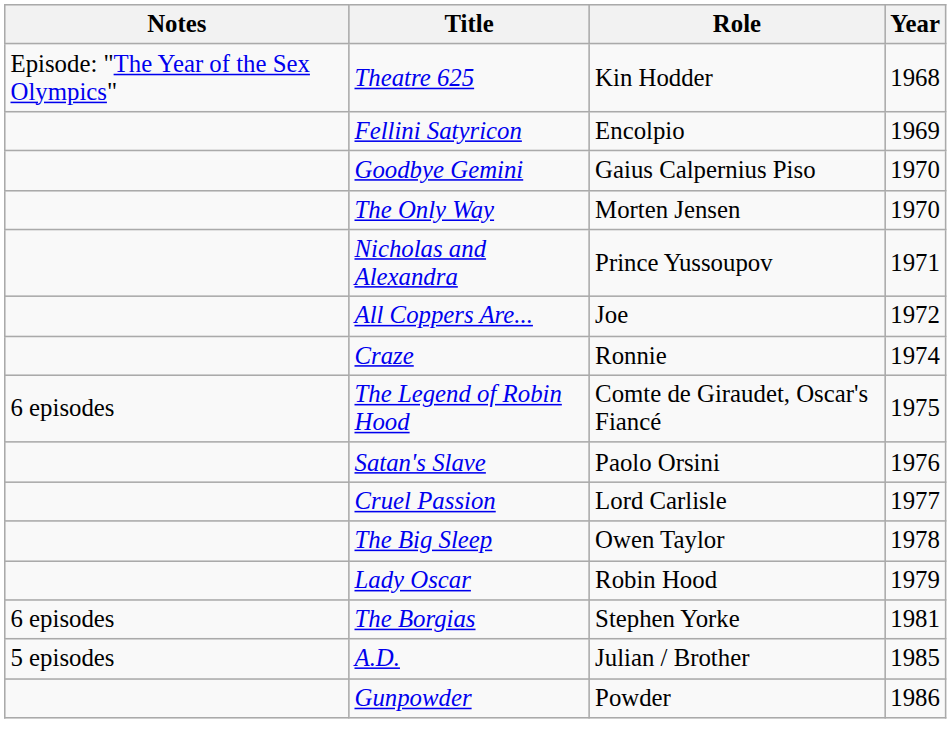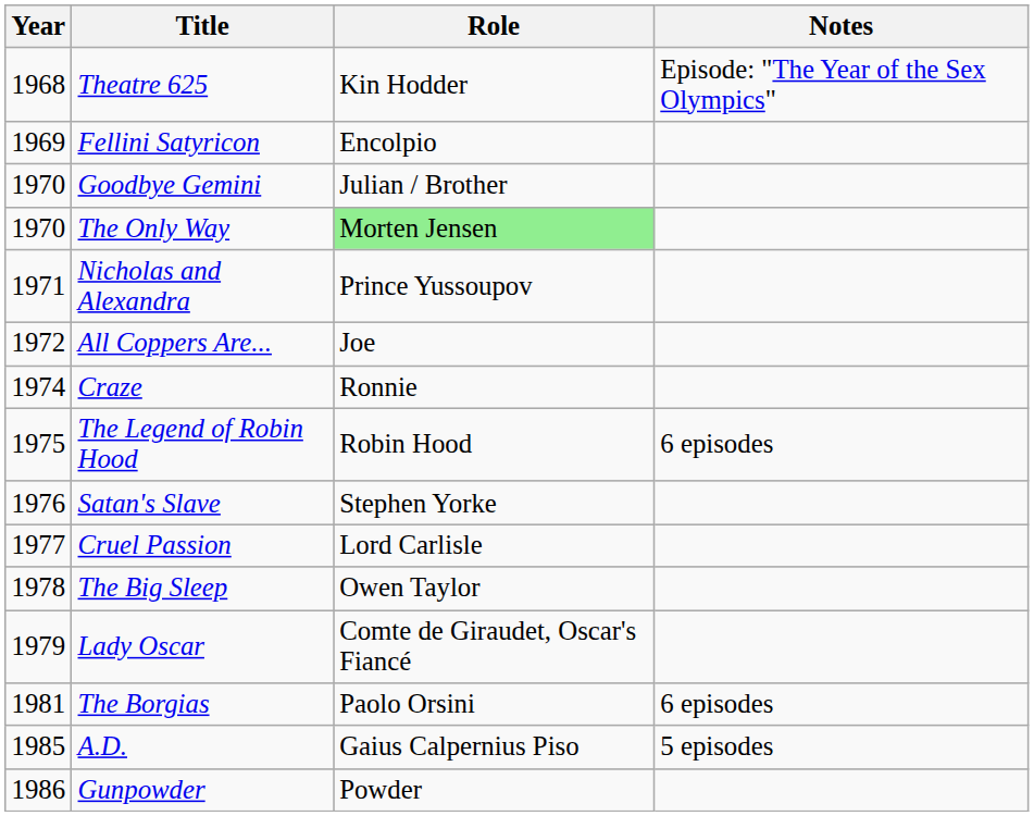 <table class="wikitable">
 <tr>
-<th>Notes</th>
+<th>Year</th>
 <th>Title</th>
 <th>Role</th>
-<th>Year</th>
+<th>Notes</th>
 </tr>
 <tr>
-<td>Episode: "<a href='#'>The Year of the Sex Olympics</a>"</td>
+<td>1968</td>
 <td><em><a href='#'>Theatre 625</a></em></td>
 <td>Kin Hodder</td>
-<td>1968</td>
+<td>Episode: "<a href='#'>The Year of the Sex Olympics</a>"</td>
 </tr>
 <tr>
-<td></td>
+<td>1969</td>
 <td><em><a href='#'>Fellini Satyricon</a></em></td>
 <td>Encolpio</td>
-<td>1969</td>
+<td></td>
 </tr>
 <tr>
+<td>1970</td>
+<td><em><a href='#'>Goodbye Gemini</a></em></td>
+<td>Julian / Brother</td>
 <td></td>
-<td><em><a href='#'>Goodbye Gemini</a></em></td>
-<td>Gaius Calpernius Piso</td>
-<td>1970</td>
 </tr>
 <tr>
+<td>1970</td>
+<td><em><a href='#'>The Only Way</a></em></td>
+<td style="background: lightgreen;">Morten Jensen</td>
 <td></td>
-<td><em><a href='#'>The Only Way</a></em></td>
-<td>Morten Jensen</td>
-<td>1970</td>
 </tr>
 <tr>
-<td></td>
+<td>1971</td>
 <td><em><a href='#'>Nicholas and Alexandra</a></em></td>
 <td>Prince Yussoupov</td>
-<td>1971</td>
+<td></td>
 </tr>
 <tr>
-<td></td>
+<td>1972</td>
 <td><em><a href='#'>All Coppers Are...</a></em></td>
 <td>Joe</td>
-<td>1972</td>
+<td></td>
 </tr>
 <tr>
-<td></td>
+<td>1974</td>
 <td><em><a href='#'>Craze</a></em></td>
 <td>Ronnie</td>
-<td>1974</td>
+<td></td>
 </tr>
 <tr>
+<td>1975</td>
+<td><em><a href='#'>The Legend of Robin Hood</a></em></td>
+<td>Robin Hood</td>
 <td>6 episodes</td>
-<td><em><a href='#'>The Legend of Robin Hood</a></em></td>
-<td>Comte de Giraudet, Oscar's Fiancé</td>
-<td>1975</td>
 </tr>
 <tr>
+<td>1976</td>
+<td><em><a href='#'>Satan's Slave</a></em></td>
+<td>Stephen Yorke</td>
 <td></td>
-<td><em><a href='#'>Satan's Slave</a></em></td>
-<td>Paolo Orsini</td>
-<td>1976</td>
 </tr>
 <tr>
-<td></td>
+<td>1977</td>
 <td><em><a href='#'>Cruel Passion</a></em></td>
 <td>Lord Carlisle</td>
-<td>1977</td>
+<td></td>
 </tr>
 <tr>
-<td></td>
+<td>1978</td>
 <td><em><a href='#'>The Big Sleep</a></em></td>
 <td>Owen Taylor</td>
-<td>1978</td>
+<td></td>
 </tr>
 <tr>
+<td>1979</td>
+<td><em><a href='#'>Lady Oscar</a></em></td>
+<td>Comte de Giraudet, Oscar's Fiancé</td>
 <td></td>
-<td><em><a href='#'>Lady Oscar</a></em></td>
-<td>Robin Hood</td>
-<td>1979</td>
 </tr>
 <tr>
+<td>1981</td>
+<td><em><a href='#'>The Borgias</a></em></td>
+<td>Paolo Orsini</td>
 <td>6 episodes</td>
-<td><em><a href='#'>The Borgias</a></em></td>
-<td>Stephen Yorke</td>
-<td>1981</td>
 </tr>
 <tr>
+<td>1985</td>
+<td><em><a href='#'>A.D.</a></em></td>
+<td>Gaius Calpernius Piso</td>
 <td>5 episodes</td>
-<td><em><a href='#'>A.D.</a></em></td>
-<td>Julian / Brother</td>
-<td>1985</td>
 </tr>
 <tr>
-<td></td>
+<td>1986</td>
 <td><em><a href='#'>Gunpowder</a></em></td>
 <td>Powder</td>
-<td>1986</td>
+<td></td>
 </tr>
 </table>
